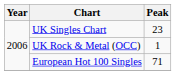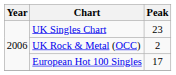 <table class="wikitable">
 <tr>
 <th>Year</th>
 <th>Chart</th>
 <th>Peak</th>
 </tr>
 <tr>
 <td rowspan="3">2006</td>
 <td><a href='#'>UK Singles Chart</a></td>
 <td align="center">23</td>
 </tr>
 <tr>
 <td scope="row"><a href='#'>UK Rock & Metal</a> (<a href='#'>OCC</a>)</td>
-<td align="center">1</td>
+<td align="center">2</td>
 </tr>
 <tr>
 <td><a href='#'>European Hot 100 Singles</a></td>
-<td align="center">71</td>
+<td align="center">17</td>
 </tr>
 <tr>
 </tr>
 </table>
